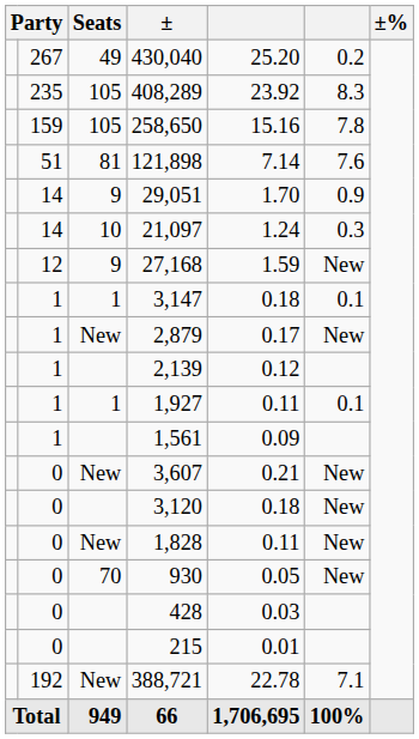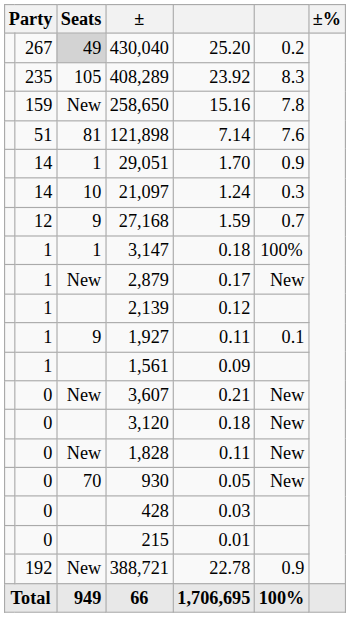 <table class=wikitable>
 <tr>
 <th colspan=2 align=center valign=top>Party</th>
 <th valign=top>Seats</th>
 <th valign=top>±</th>
 <th valign=top></th>
 <th valign=top></th>
 <th valign=top>±%</th>
 </tr>
 <tr>
 <td></td>
 <td align=right>267</td>
-<td align=right>49</td>
+<td align=right style="background: lightgrey;">49</td>
 <td align=right>430,040</td>
 <td align=right>25.20</td>
 <td align=right>0.2</td>
 </tr>
 <tr>
 <td></td>
 <td align=right>235</td>
 <td align=right>105</td>
 <td align=right>408,289</td>
 <td align=right>23.92</td>
 <td align=right>8.3</td>
 </tr>
 <tr>
 <td></td>
 <td align=right>159</td>
-<td align=right>105</td>
+<td align=right>New</td>
 <td align=right>258,650</td>
 <td align=right>15.16</td>
 <td align=right>7.8</td>
 </tr>
 <tr>
 <td></td>
 <td align=right>51</td>
 <td align=right>81</td>
 <td align=right>121,898</td>
 <td align=right>7.14</td>
 <td align=right>7.6</td>
 </tr>
 <tr>
 <td></td>
 <td align=right>14</td>
-<td align=right>9</td>
+<td align=right>1</td>
 <td align=right>29,051</td>
 <td align=right>1.70</td>
 <td align=right>0.9</td>
 </tr>
 <tr>
 <td></td>
 <td align=right>14</td>
 <td align=right>10</td>
 <td align=right>21,097</td>
 <td align=right>1.24</td>
 <td align=right>0.3</td>
 </tr>
 <tr>
 <td></td>
 <td align=right>12</td>
 <td align=right>9</td>
 <td align=right>27,168</td>
 <td align=right>1.59</td>
-<td align=right>New</td>
+<td align=right>0.7</td>
 </tr>
 <tr>
 <td></td>
 <td align=right>1</td>
 <td align=right>1</td>
 <td align=right>3,147</td>
 <td align=right>0.18</td>
-<td align=right>0.1</td>
+<td align=center>100%</td>
 </tr>
 <tr>
 <td></td>
 <td align=right>1</td>
 <td align=right>New</td>
 <td align=right>2,879</td>
 <td align=right>0.17</td>
 <td align=right>New</td>
 </tr>
 <tr>
 <td></td>
 <td align=right>1</td>
 <td align=right></td>
 <td align=right>2,139</td>
 <td align=right>0.12</td>
 <td align=right></td>
 </tr>
 <tr>
 <td></td>
 <td align=right>1</td>
-<td align=right>1</td>
+<td align=right>9</td>
 <td align=right>1,927</td>
 <td align=right>0.11</td>
 <td align=right>0.1</td>
 </tr>
 <tr>
 <td></td>
 <td align=right>1</td>
 <td align=right></td>
 <td align=right>1,561</td>
 <td align=right>0.09</td>
 <td align=right></td>
 </tr>
 <tr>
 <td></td>
 <td align=right>0</td>
 <td align=right>New</td>
 <td align=right>3,607</td>
 <td align=right>0.21</td>
 <td align=right>New</td>
 </tr>
 <tr>
 <td></td>
 <td align=right>0</td>
 <td align=right></td>
 <td align=right>3,120</td>
 <td align=right>0.18</td>
 <td align=right>New</td>
 </tr>
 <tr>
 <td></td>
 <td align=right>0</td>
 <td align=right>New</td>
 <td align=right>1,828</td>
 <td align=right>0.11</td>
 <td align=right>New</td>
 </tr>
 <tr>
 <td></td>
 <td align=right>0</td>
 <td align=right>70</td>
 <td align=right>930</td>
 <td align=right>0.05</td>
 <td align=right>New</td>
 </tr>
 <tr>
 <td></td>
 <td align=right>0</td>
 <td align=right></td>
 <td align=right>428</td>
 <td align=right>0.03</td>
 <td align=right></td>
 </tr>
 <tr>
 <td></td>
 <td align=right>0</td>
 <td align=right></td>
 <td align=right>215</td>
 <td align=right>0.01</td>
 <td align=right></td>
 </tr>
 <tr>
 <td></td>
 <td align=right>192</td>
 <td align=right>New</td>
 <td align=right>388,721</td>
 <td align=right>22.78</td>
-<td align=right>7.1</td>
+<td align=right>0.9</td>
 </tr>
 <tr style="font-weight:bold; background:rgb(232,232,232);">
 <td colspan=2 align=center>Total</td>
 <td align=right>949</td>
 <td align=center>66</td>
 <td align=right>1,706,695</td>
 <td align=center>100%</td>
 <td></td>
 </tr>
 </table>
